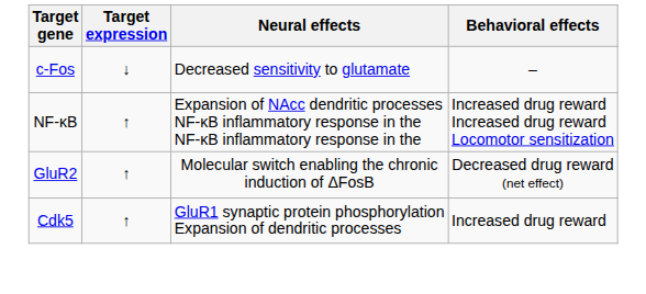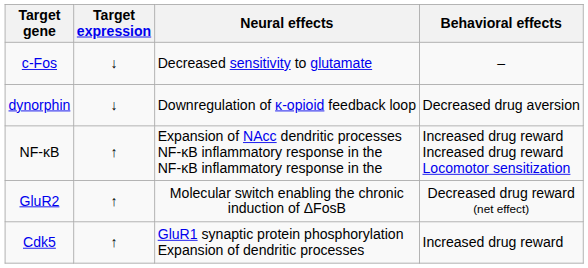 <table class="wikitable" style="margin:1em auto; text-align:center">
 <tr>
 <th scope="col">Target<br>gene</th>
 <th scope="col">Target<br><a href='#'>expression</a></th>
 <th scope="col">Neural effects</th>
 <th scope="col">Behavioral effects</th>
 </tr>
 <tr>
 <td scope="row" style="height: 40px"><a href='#'>c-Fos</a></td>
 <td>↓</td>
 <td style="text-align:left">Decreased <a href='#'>sensitivity</a> to <a href='#'>glutamate</a></td>
 <td>–</td>
+</tr>
+<tr>
+<td scope="row" style="height: 40px"><a href='#'>dynorphin</a></td>
+<td>↓<br></td>
+<td style="text-align:left">Downregulation of <a href='#'>κ-opioid</a> feedback loop</td>
+<td style="text-align:left"> Decreased drug aversion</td>
 </tr>
 <tr>
 <td scope="row" style="height: 40px">NF-κB</td>
 <td>↑</td>
 <td style="text-align:left">Expansion of <a href='#'>NAcc</a> dendritic processes<br>NF-κB inflammatory response in the <br>NF-κB inflammatory response in the </td>
 <td style="text-align:left">Increased drug reward<br>Increased drug reward<br><a href='#'>Locomotor sensitization</a></td>
 </tr>
 <tr>
 <td scope="row" style="height: 40px"><a href='#'>GluR2</a></td>
 <td>↑</td>
 <td>Molecular switch enabling the chronic<br> induction of ΔFosB</td>
 <td>Decreased drug reward<br><small>(net effect)</small></td>
 </tr>
 <tr>
 <td scope="row" style="height: 40px"><a href='#'>Cdk5</a></td>
 <td>↑</td>
 <td style="text-align:left"><a href='#'>GluR1</a> synaptic protein phosphorylation <br>Expansion of  dendritic processes</td>
 <td style="text-align:left">Increased drug reward</td>
 </tr>
 </table>
